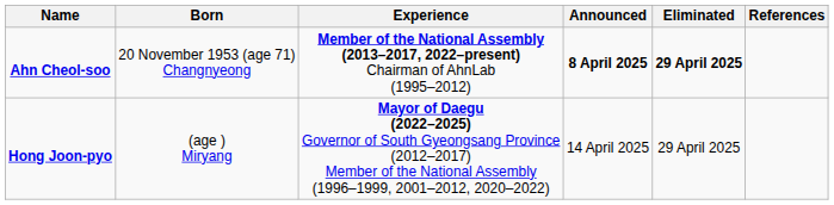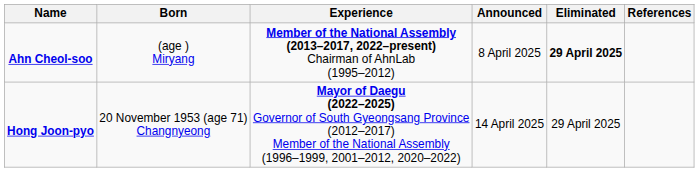 <table class="wikitable" style="text-align:center;">
 <tr>
 <th>Name</th>
 <th>Born</th>
 <th>Experience</th>
 <th>Announced</th>
 <th>Eliminated</th>
 <th>References</th>
 </tr>
 <tr>
 <td><br><strong><a href='#'>Ahn Cheol-soo</a></strong></td>
-<td>20 November 1953 (age 71)<br><a href='#'>Changnyeong</a></td>
+<td> (age )<br><a href='#'>Miryang</a></td>
 <td><strong><a href='#'>Member of the National Assembly</a><br> (2013–2017, 2022–present)</strong><br>Chairman of AhnLab<br> (1995–2012)</td>
-<td><strong>8 April 2025</strong></td>
+<td>8 April 2025</td>
 <td><strong>29 April 2025</strong></td>
 <td></td>
 </tr>
 <tr>
 <td><br><strong><a href='#'>Hong Joon-pyo</a></strong></td>
-<td> (age )<br><a href='#'>Miryang</a></td>
+<td>20 November 1953 (age 71)<br><a href='#'>Changnyeong</a></td>
 <td><strong><a href='#'>Mayor of Daegu</a><br> (2022–2025)</strong><br><a href='#'>Governor of South Gyeongsang Province</a><br> (2012–2017)<br><a href='#'>Member of the National Assembly</a><br> (1996–1999, 2001–2012, 2020–2022)</td>
 <td>14 April 2025</td>
 <td>29 April 2025<br></td>
 <td></td>
 </tr>
 </table>
